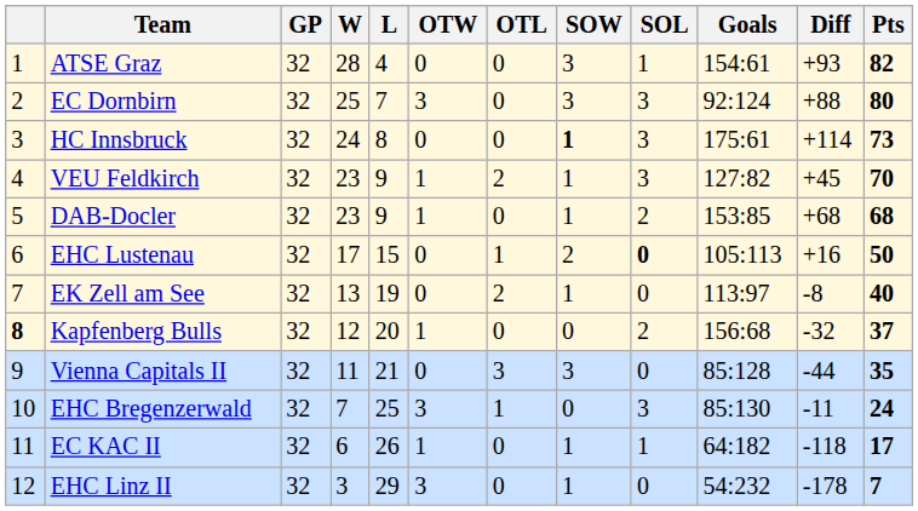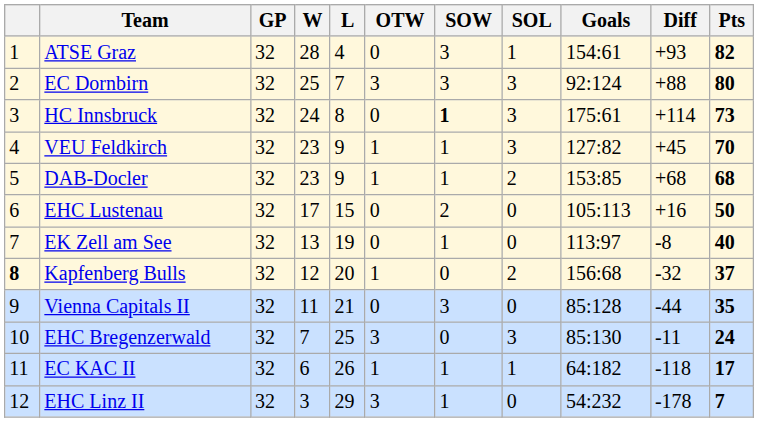 <table class="wikitable" width="600px">
 <tr style="background-color:#c0c0c0;">
 <th></th>
 <th>Team</th>
 <th>GP</th>
 <th>W</th>
 <th>L</th>
 <th>OTW</th>
-<th>OTL</th>
 <th>SOW</th>
 <th>SOL</th>
 <th>Goals</th>
 <th>Diff</th>
 <th>Pts</th>
 </tr>
 <tr bgcolor="#FFF8DC">
 <td>1</td>
 <td><a href='#'>ATSE Graz</a></td>
 <td>32</td>
 <td>28</td>
 <td>4</td>
-<td>0</td>
 <td>0</td>
 <td>3</td>
 <td>1</td>
 <td>154:61</td>
 <td>+93</td>
 <td><strong>82</strong></td>
 </tr>
 <tr bgcolor="#FFF8DC">
 <td>2</td>
 <td><a href='#'>EC Dornbirn</a></td>
 <td>32</td>
 <td>25</td>
 <td>7</td>
 <td>3</td>
-<td>0</td>
 <td>3</td>
 <td>3</td>
 <td>92:124</td>
 <td>+88</td>
 <td><strong>80</strong></td>
 </tr>
 <tr bgcolor="#FFF8DC">
 <td>3</td>
 <td><a href='#'>HC Innsbruck</a></td>
 <td>32</td>
 <td>24</td>
 <td>8</td>
-<td>0</td>
 <td>0</td>
 <td><strong>1</strong></td>
 <td>3</td>
 <td>175:61</td>
 <td>+114</td>
 <td><strong>73</strong></td>
 </tr>
 <tr bgcolor="#FFF8DC">
 <td>4</td>
 <td><a href='#'>VEU Feldkirch</a></td>
 <td>32</td>
 <td>23</td>
 <td>9</td>
 <td>1</td>
-<td>2</td>
 <td>1</td>
 <td>3</td>
 <td>127:82</td>
 <td>+45</td>
 <td><strong>70</strong></td>
 </tr>
 <tr bgcolor="#FFF8DC">
 <td>5</td>
 <td><a href='#'>DAB-Docler</a></td>
 <td>32</td>
 <td>23</td>
 <td>9</td>
 <td>1</td>
-<td>0</td>
 <td>1</td>
 <td>2</td>
 <td>153:85</td>
 <td>+68</td>
 <td><strong>68</strong></td>
 </tr>
 <tr bgcolor="#FFF8DC">
 <td>6</td>
 <td><a href='#'>EHC Lustenau</a></td>
 <td>32</td>
 <td>17</td>
 <td>15</td>
 <td>0</td>
-<td>1</td>
 <td>2</td>
-<td><strong>0</strong></td>
+<td>0</td>
 <td>105:113</td>
 <td>+16</td>
 <td><strong>50</strong></td>
 </tr>
 <tr bgcolor="#FFF8DC">
 <td>7</td>
 <td><a href='#'>EK Zell am See</a></td>
 <td>32</td>
 <td>13</td>
 <td>19</td>
 <td>0</td>
-<td>2</td>
 <td>1</td>
 <td>0</td>
 <td>113:97</td>
 <td>-8</td>
 <td><strong>40</strong></td>
 </tr>
 <tr bgcolor="#FFF8DC">
 <td><strong>8</strong></td>
 <td><a href='#'>Kapfenberg Bulls</a></td>
 <td>32</td>
 <td>12</td>
 <td>20</td>
 <td>1</td>
 <td>0</td>
-<td>0</td>
 <td>2</td>
 <td>156:68</td>
 <td>-32</td>
 <td><strong>37</strong></td>
 </tr>
 <tr bgcolor="#CAE1FF">
 <td>9</td>
 <td><a href='#'>Vienna Capitals II</a></td>
 <td>32</td>
 <td>11</td>
 <td>21</td>
 <td>0</td>
 <td>3</td>
-<td>3</td>
 <td>0</td>
 <td>85:128</td>
 <td>-44</td>
 <td><strong>35</strong></td>
 </tr>
 <tr bgcolor="#CAE1FF">
 <td>10</td>
 <td><a href='#'>EHC Bregenzerwald</a></td>
 <td>32</td>
 <td>7</td>
 <td>25</td>
 <td>3</td>
-<td>1</td>
 <td>0</td>
 <td>3</td>
 <td>85:130</td>
 <td>-11</td>
 <td><strong>24</strong></td>
 </tr>
 <tr bgcolor="#CAE1FF">
 <td>11</td>
 <td><a href='#'>EC KAC II</a></td>
 <td>32</td>
 <td>6</td>
 <td>26</td>
 <td>1</td>
-<td>0</td>
 <td>1</td>
 <td>1</td>
 <td>64:182</td>
 <td>-118</td>
 <td><strong>17</strong></td>
 </tr>
 <tr bgcolor="#CAE1FF">
 <td>12</td>
 <td><a href='#'>EHC Linz II</a></td>
 <td>32</td>
 <td>3</td>
 <td>29</td>
 <td>3</td>
-<td>0</td>
 <td>1</td>
 <td>0</td>
 <td>54:232</td>
 <td>-178</td>
 <td><strong>7</strong></td>
 </tr>
 </table>
